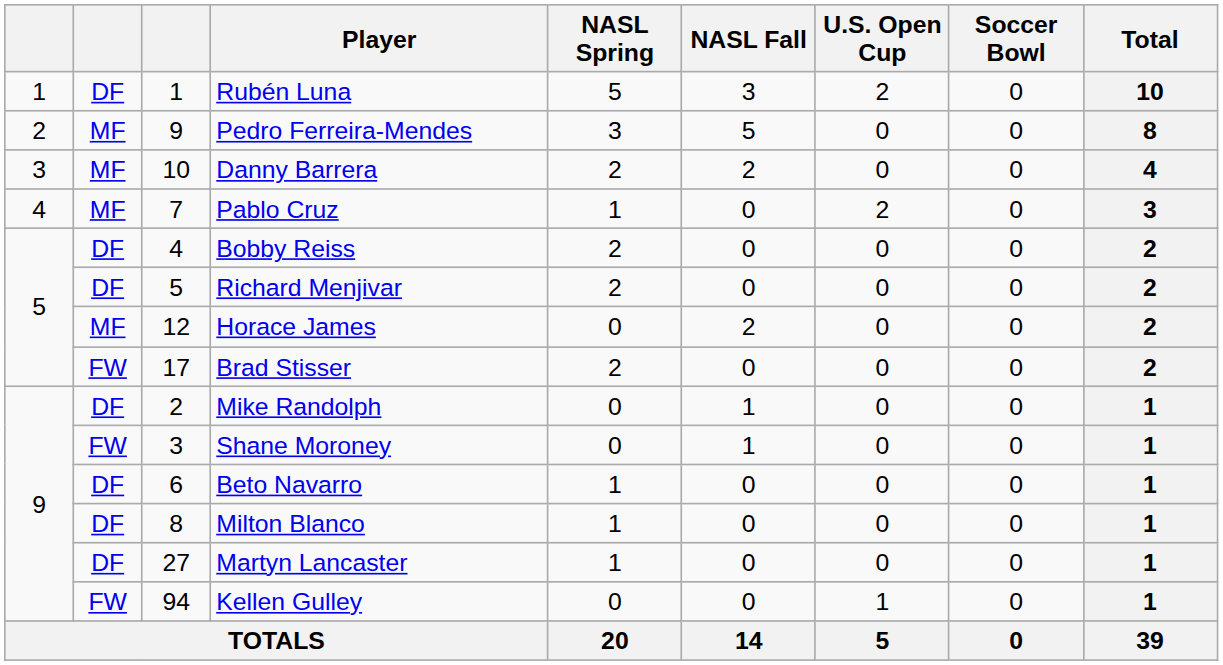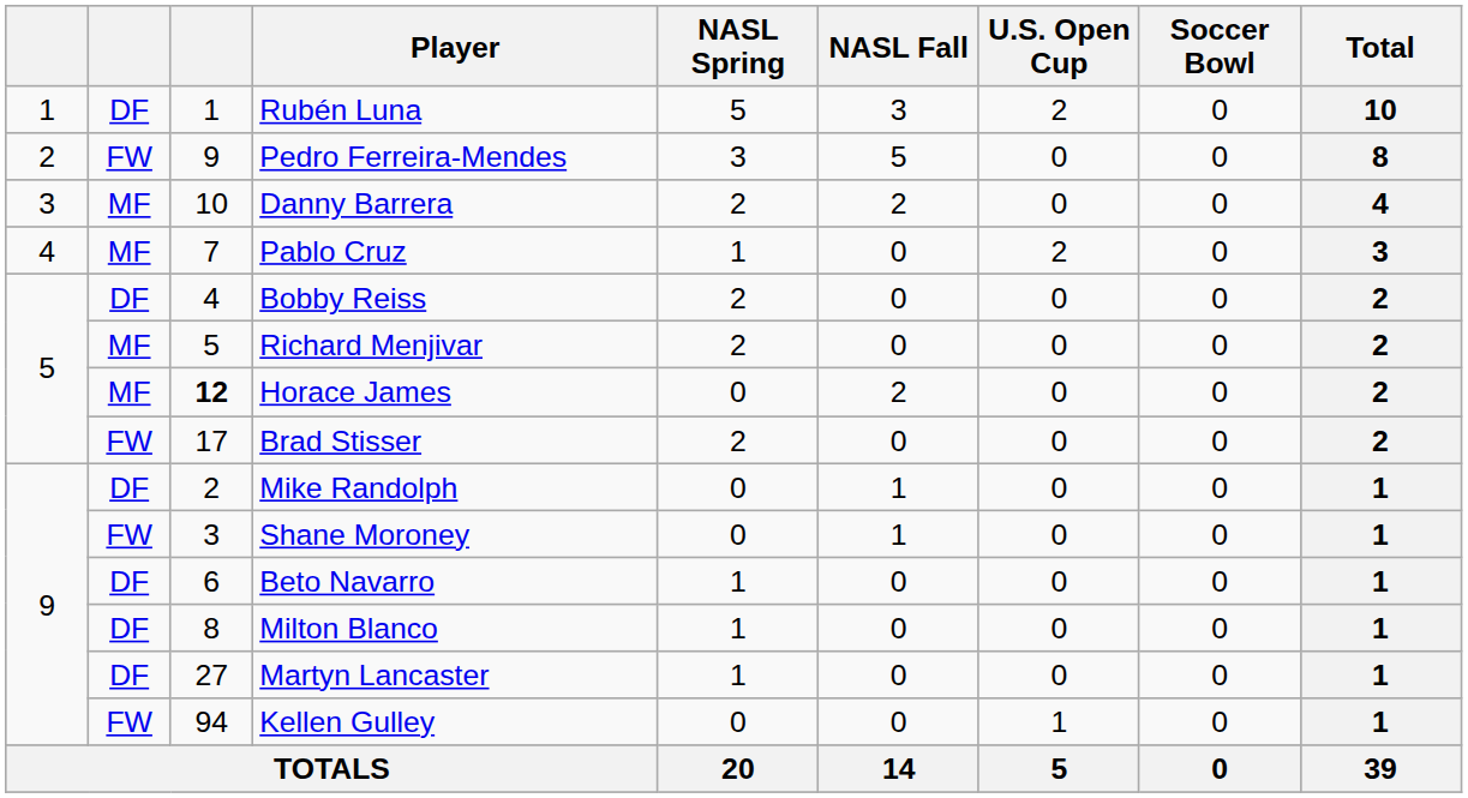 <table class="wikitable" style="font-size: 95%; text-align: center;">
 <tr>
 <th width=35></th>
 <th width=35></th>
 <th width=35></th>
 <th width=200>Player</th>
 <th width=75>NASL Spring</th>
 <th width=75>NASL Fall</th>
 <th width=75>U.S. Open Cup</th>
 <th width=75>Soccer Bowl</th>
 <th width=75>Total</th>
 </tr>
 <tr>
 <td rowspan=1>1</td>
 <td><a href='#'>DF</a></td>
 <td>1</td>
 <td align=left> <a href='#'>Rubén Luna</a></td>
 <td>5</td>
 <td>3</td>
 <td>2</td>
 <td>0</td>
 <th>10</th>
 </tr>
 <tr>
 <td rowspan=1>2</td>
-<td><a href='#'>MF</a></td>
+<td><a href='#'>FW</a></td>
 <td>9</td>
 <td align=left> <a href='#'>Pedro Ferreira-Mendes</a></td>
 <td>3</td>
 <td>5</td>
 <td>0</td>
 <td>0</td>
 <th>8</th>
 </tr>
 <tr>
 <td rowspan=1>3</td>
 <td><a href='#'>MF</a></td>
 <td>10</td>
 <td align=left> <a href='#'>Danny Barrera</a></td>
 <td>2</td>
 <td>2</td>
 <td>0</td>
 <td>0</td>
 <th>4</th>
 </tr>
 <tr>
 <td rowspan=1>4</td>
 <td><a href='#'>MF</a></td>
 <td>7</td>
 <td align=left> <a href='#'>Pablo Cruz</a></td>
 <td>1</td>
 <td>0</td>
 <td>2</td>
 <td>0</td>
 <th>3</th>
 </tr>
 <tr>
 <td rowspan=4>5</td>
 <td><a href='#'>DF</a></td>
 <td>4</td>
 <td align=left> <a href='#'>Bobby Reiss</a></td>
 <td>2</td>
 <td>0</td>
 <td>0</td>
 <td>0</td>
 <th>2</th>
 </tr>
 <tr>
-<td><a href='#'>DF</a></td>
+<td><a href='#'>MF</a></td>
 <td>5</td>
 <td align=left> <a href='#'>Richard Menjivar</a></td>
 <td>2</td>
 <td>0</td>
 <td>0</td>
 <td>0</td>
 <th>2</th>
 </tr>
 <tr>
 <td><a href='#'>MF</a></td>
-<td>12</td>
+<td><strong>12</strong></td>
 <td align=left> <a href='#'>Horace James</a></td>
 <td>0</td>
 <td>2</td>
 <td>0</td>
 <td>0</td>
 <th>2</th>
 </tr>
 <tr>
 <td><a href='#'>FW</a></td>
 <td>17</td>
 <td align=left> <a href='#'>Brad Stisser</a></td>
 <td>2</td>
 <td>0</td>
 <td>0</td>
 <td>0</td>
 <th>2</th>
 </tr>
 <tr>
 <td rowspan=6>9</td>
 <td><a href='#'>DF</a></td>
 <td>2</td>
 <td align=left> <a href='#'>Mike Randolph</a></td>
 <td>0</td>
 <td>1</td>
 <td>0</td>
 <td>0</td>
 <th>1</th>
 </tr>
 <tr>
 <td><a href='#'>FW</a></td>
 <td>3</td>
 <td align=left> <a href='#'>Shane Moroney</a></td>
 <td>0</td>
 <td>1</td>
 <td>0</td>
 <td>0</td>
 <th>1</th>
 </tr>
 <tr>
 <td><a href='#'>DF</a></td>
 <td>6</td>
 <td align=left> <a href='#'>Beto Navarro</a></td>
 <td>1</td>
 <td>0</td>
 <td>0</td>
 <td>0</td>
 <th>1</th>
 </tr>
 <tr>
 <td><a href='#'>DF</a></td>
 <td>8</td>
 <td align=left> <a href='#'>Milton Blanco</a></td>
 <td>1</td>
 <td>0</td>
 <td>0</td>
 <td>0</td>
 <th>1</th>
 </tr>
 <tr>
 <td><a href='#'>DF</a></td>
 <td>27</td>
 <td align=left> <a href='#'>Martyn Lancaster</a></td>
 <td>1</td>
 <td>0</td>
 <td>0</td>
 <td>0</td>
 <th>1</th>
 </tr>
 <tr>
 <td><a href='#'>FW</a></td>
 <td>94</td>
 <td align=left> <a href='#'>Kellen Gulley</a></td>
 <td>0</td>
 <td>0</td>
 <td>1</td>
 <td>0</td>
 <th>1</th>
 </tr>
 <tr>
 <th colspan=4>TOTALS</th>
 <th>20</th>
 <th>14</th>
 <th>5</th>
 <th>0</th>
 <th>39</th>
 </tr>
 </table>
